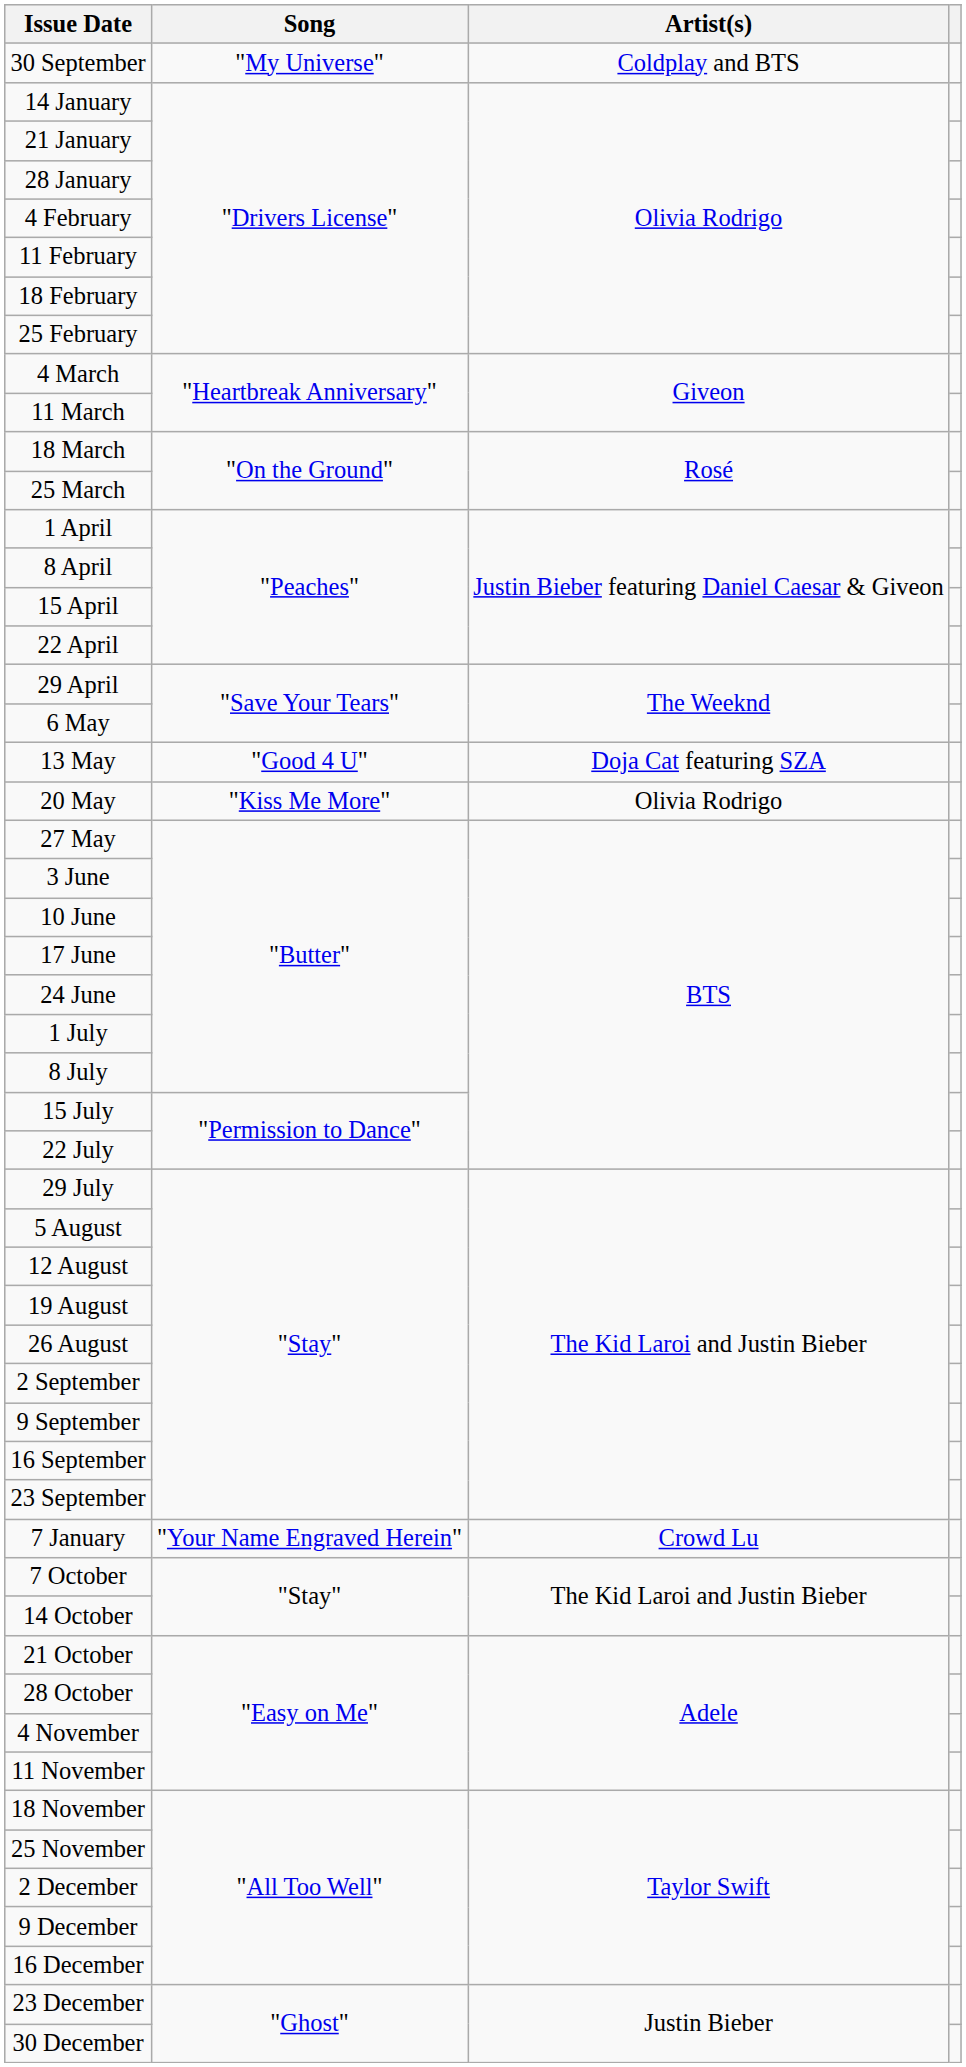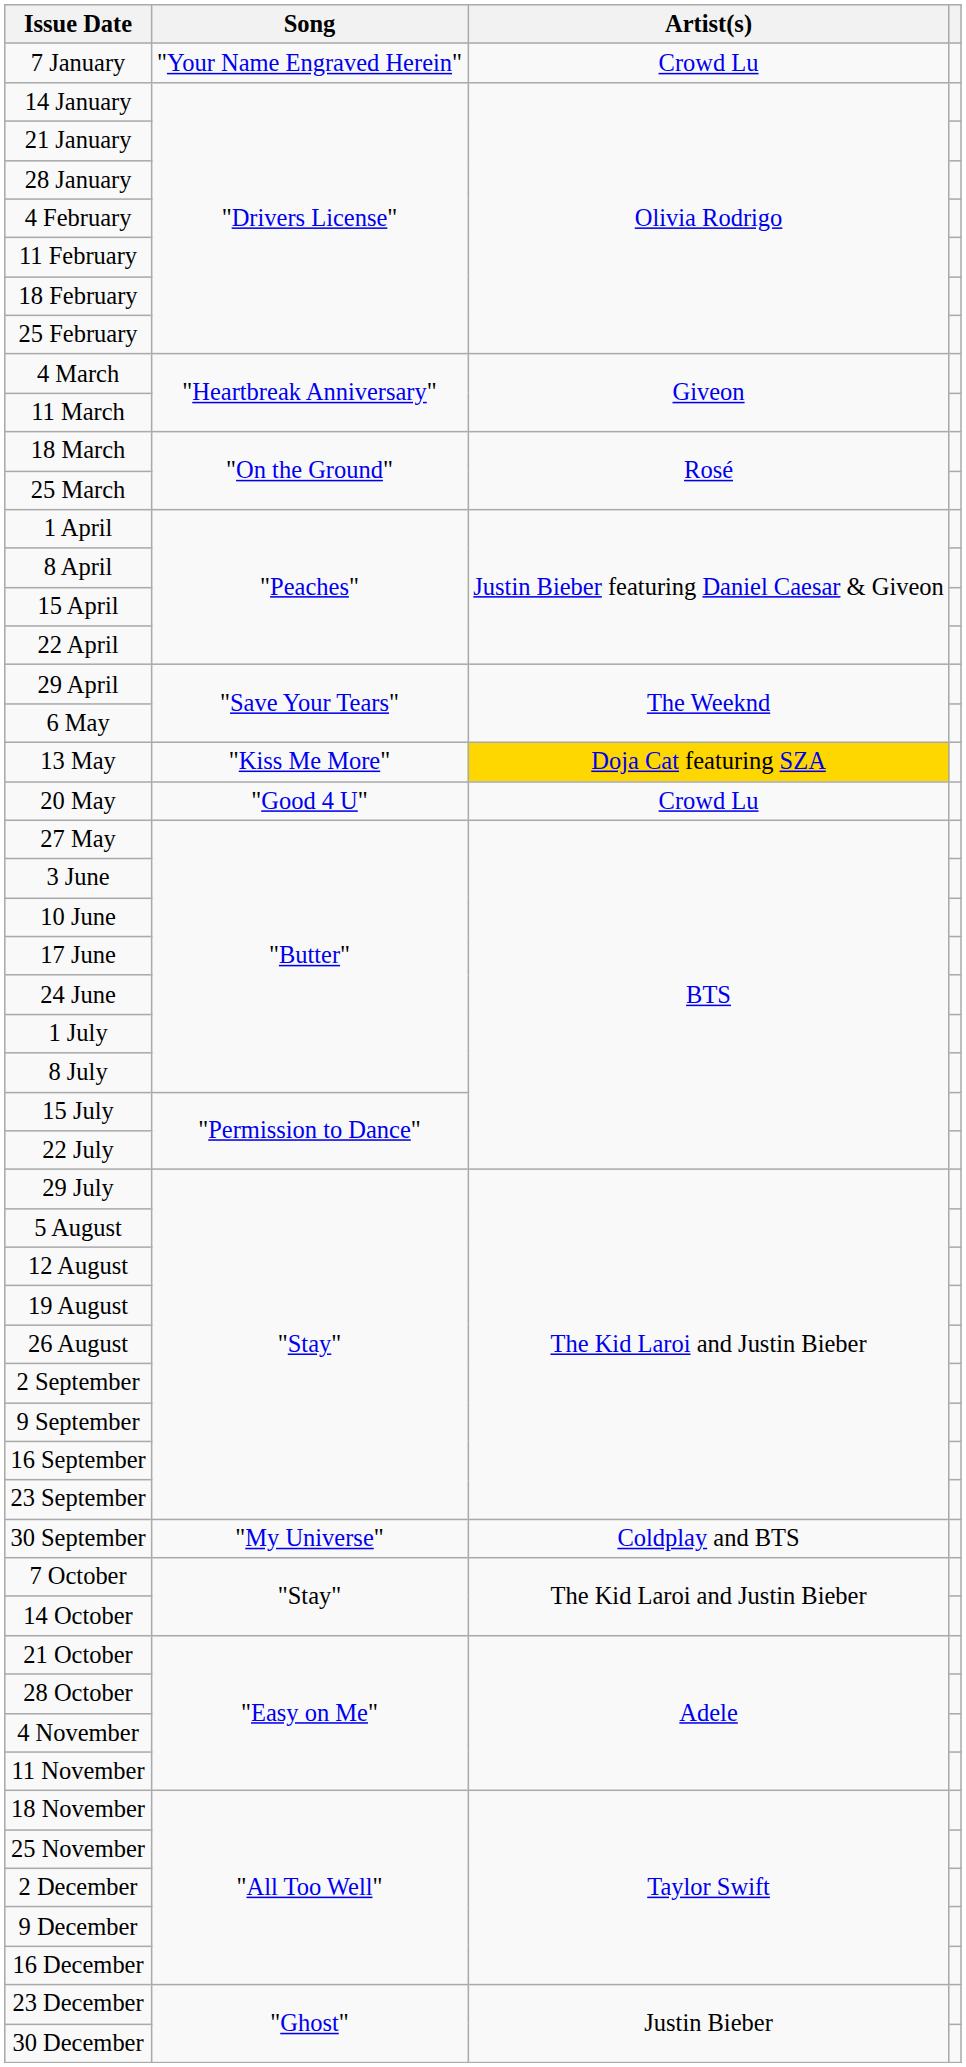 <table class="wikitable" style="text-align: center;">
 <tr>
 <th style="text-align: center;">Issue Date</th>
 <th style="text-align: center;">Song</th>
 <th style="text-align: center;">Artist(s)</th>
 <th style="text-align: center;"></th>
 </tr>
 <tr>
-<td>30 September</td>
-<td>"<a href='#'>My Universe</a>"</td>
-<td><a href='#'>Coldplay</a> and BTS</td>
+<td>7 January</td>
+<td>"<a href='#'>Your Name Engraved Herein</a>"</td>
+<td><a href='#'>Crowd Lu</a></td>
 <td></td>
 </tr>
 <tr>
 <td>14 January</td>
 <td rowspan="7">"<a href='#'>Drivers License</a>"</td>
 <td rowspan="7"><a href='#'>Olivia Rodrigo</a></td>
 <td></td>
 </tr>
 <tr>
 <td>21 January</td>
 <td></td>
 </tr>
 <tr>
 <td>28 January</td>
 <td></td>
 </tr>
 <tr>
 <td>4 February</td>
 <td></td>
 </tr>
 <tr>
 <td>11 February</td>
 <td></td>
 </tr>
 <tr>
 <td>18 February</td>
 <td></td>
 </tr>
 <tr>
 <td>25 February</td>
 <td></td>
 </tr>
 <tr>
 <td>4 March</td>
 <td rowspan=2>"<a href='#'>Heartbreak Anniversary</a>"</td>
 <td rowspan=2><a href='#'>Giveon</a></td>
 <td></td>
 </tr>
 <tr>
 <td>11 March</td>
 <td></td>
 </tr>
 <tr>
 <td>18 March</td>
 <td rowspan="2">"<a href='#'>On the Ground</a>"</td>
 <td rowspan="2"><a href='#'>Rosé</a></td>
 <td></td>
 </tr>
 <tr>
 <td>25 March</td>
 <td></td>
 </tr>
 <tr>
 <td>1 April</td>
 <td rowspan="4">"<a href='#'>Peaches</a>"</td>
 <td rowspan="4"><a href='#'>Justin Bieber</a> featuring <a href='#'>Daniel Caesar</a> & Giveon</td>
 <td></td>
 </tr>
 <tr>
 <td>8 April</td>
 <td></td>
 </tr>
 <tr>
 <td>15 April</td>
 <td></td>
 </tr>
 <tr>
 <td>22 April</td>
 <td></td>
 </tr>
 <tr>
 <td>29 April</td>
 <td rowspan="2">"<a href='#'>Save Your Tears</a>"</td>
 <td rowspan="2"><a href='#'>The Weeknd</a></td>
 <td></td>
 </tr>
 <tr>
 <td>6 May</td>
 <td></td>
 </tr>
 <tr>
 <td>13 May</td>
-<td>"<a href='#'>Good 4 U</a>"</td>
-<td><a href='#'>Doja Cat</a> featuring <a href='#'>SZA</a></td>
+<td>"<a href='#'>Kiss Me More</a>"</td>
+<td style="background: gold;"><a href='#'>Doja Cat</a> featuring <a href='#'>SZA</a></td>
 <td></td>
 </tr>
 <tr>
 <td>20 May</td>
-<td>"<a href='#'>Kiss Me More</a>"</td>
-<td>Olivia Rodrigo</td>
+<td>"<a href='#'>Good 4 U</a>"</td>
+<td><a href='#'>Crowd Lu</a></td>
 <td></td>
 </tr>
 <tr>
 <td>27 May</td>
 <td rowspan="7">"<a href='#'>Butter</a>"</td>
 <td rowspan="9"><a href='#'>BTS</a></td>
 <td></td>
 </tr>
 <tr>
 <td>3 June</td>
 <td></td>
 </tr>
 <tr>
 <td>10 June</td>
 <td></td>
 </tr>
 <tr>
 <td>17 June</td>
 <td></td>
 </tr>
 <tr>
 <td>24 June</td>
 <td></td>
 </tr>
 <tr>
 <td>1 July</td>
 <td></td>
 </tr>
 <tr>
 <td>8 July</td>
 <td></td>
 </tr>
 <tr>
 <td>15 July</td>
 <td rowspan="2">"<a href='#'>Permission to Dance</a>"</td>
 <td></td>
 </tr>
 <tr>
 <td>22 July</td>
 <td></td>
 </tr>
 <tr>
 <td>29 July</td>
 <td rowspan="9">"<a href='#'>Stay</a>"</td>
 <td rowspan="9"><a href='#'>The Kid Laroi</a> and Justin Bieber</td>
 <td></td>
 </tr>
 <tr>
 <td>5 August</td>
 <td></td>
 </tr>
 <tr>
 <td>12 August</td>
 <td></td>
 </tr>
 <tr>
 <td>19 August</td>
 <td></td>
 </tr>
 <tr>
 <td>26 August</td>
 <td></td>
 </tr>
 <tr>
 <td>2 September</td>
 <td></td>
 </tr>
 <tr>
 <td>9 September</td>
 <td></td>
 </tr>
 <tr>
 <td>16 September</td>
 <td></td>
 </tr>
 <tr>
 <td>23 September</td>
 <td></td>
 </tr>
 <tr>
-<td>7 January</td>
-<td>"<a href='#'>Your Name Engraved Herein</a>"</td>
-<td><a href='#'>Crowd Lu</a></td>
+<td>30 September</td>
+<td>"<a href='#'>My Universe</a>"</td>
+<td><a href='#'>Coldplay</a> and BTS</td>
 <td></td>
 </tr>
 <tr>
 <td>7 October</td>
 <td rowspan="2">"Stay"</td>
 <td rowspan="2">The Kid Laroi and Justin Bieber</td>
 <td></td>
 </tr>
 <tr>
 <td>14 October</td>
 <td></td>
 </tr>
 <tr>
 <td>21 October</td>
 <td rowspan="4">"<a href='#'>Easy on Me</a>"</td>
 <td rowspan="4"><a href='#'>Adele</a></td>
 <td></td>
 </tr>
 <tr>
 <td>28 October</td>
 <td></td>
 </tr>
 <tr>
 <td>4 November</td>
 <td></td>
 </tr>
 <tr>
 <td>11 November</td>
 <td></td>
 </tr>
 <tr>
 <td>18 November</td>
 <td rowspan="5">"<a href='#'>All Too Well</a>"</td>
 <td rowspan="5"><a href='#'>Taylor Swift</a></td>
 <td></td>
 </tr>
 <tr>
 <td>25 November</td>
 <td></td>
 </tr>
 <tr>
 <td>2 December</td>
 <td></td>
 </tr>
 <tr>
 <td>9 December</td>
 <td></td>
 </tr>
 <tr>
 <td>16 December</td>
 <td></td>
 </tr>
 <tr>
 <td>23 December</td>
 <td rowspan="2">"<a href='#'>Ghost</a>"</td>
 <td rowspan="2">Justin Bieber</td>
 <td></td>
 </tr>
 <tr>
 <td>30 December</td>
 <td></td>
 </tr>
 </table>
